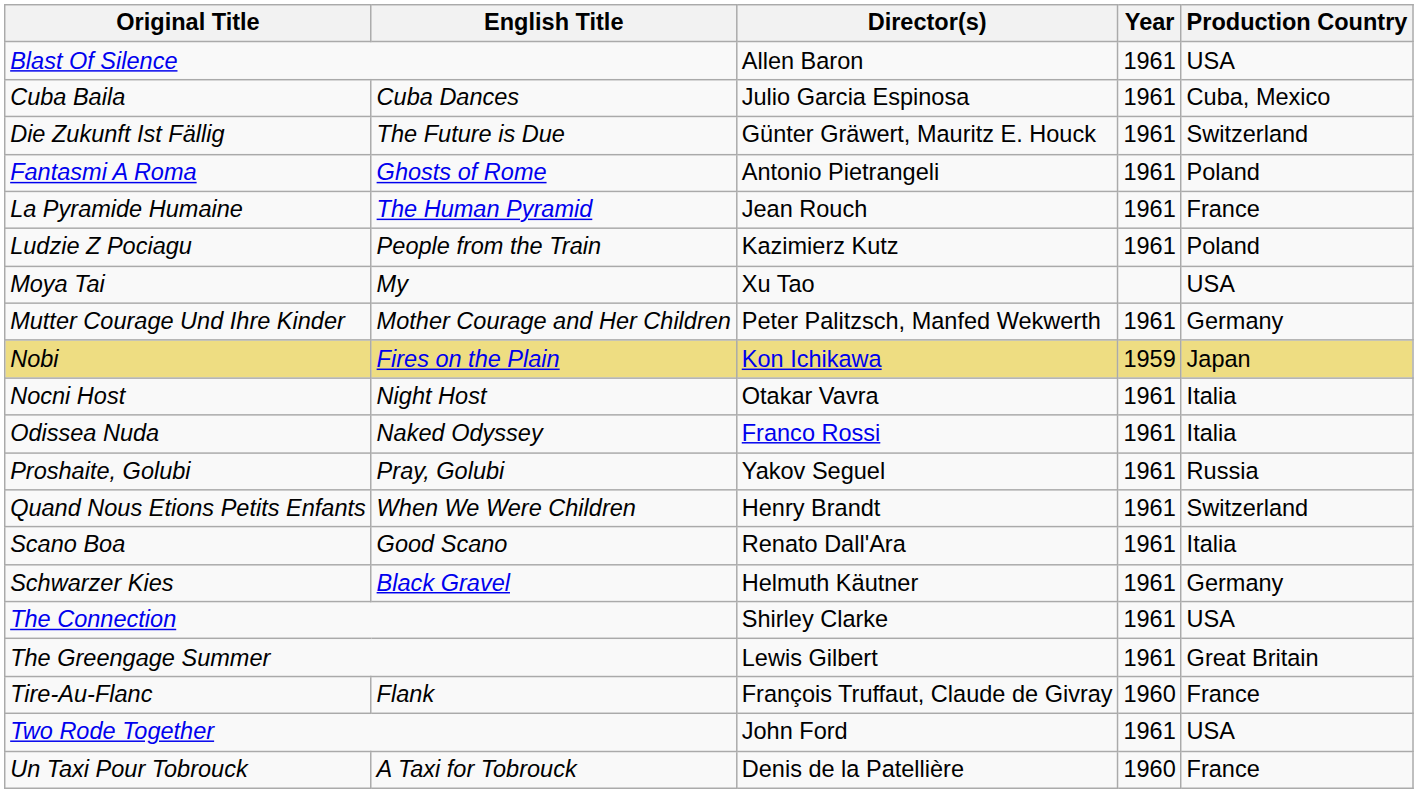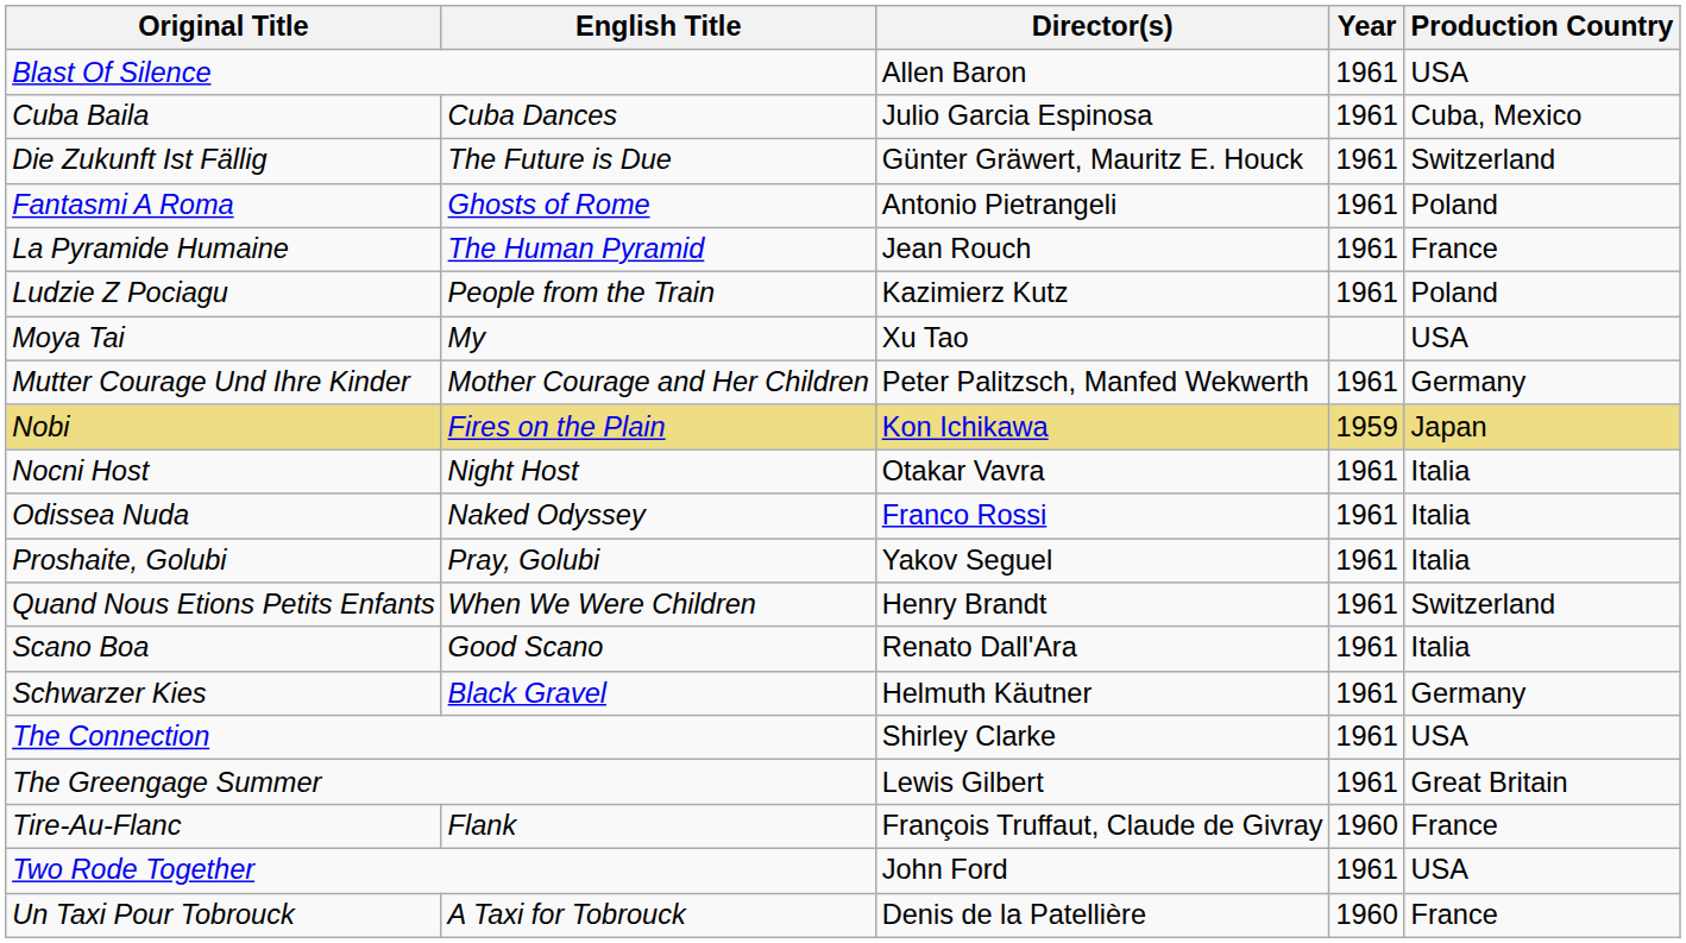 <table class="wikitable sortable">
 <tr>
 <th>Original Title</th>
 <th>English Title</th>
 <th>Director(s)</th>
 <th>Year</th>
 <th>Production Country</th>
 </tr>
 <tr>
 <td colspan="2"><em><a href='#'>Blast Of Silence</a></em></td>
 <td>Allen Baron</td>
 <td>1961</td>
 <td>USA</td>
 </tr>
 <tr>
 <td><em>Cuba Baila</em></td>
 <td><em>Cuba Dances</em></td>
 <td>Julio Garcia Espinosa</td>
 <td>1961</td>
 <td>Cuba, Mexico</td>
 </tr>
 <tr>
 <td><em>Die Zukunft Ist Fällig</em></td>
 <td><em>The Future is Due</em></td>
 <td>Günter Gräwert, Mauritz E. Houck</td>
 <td>1961</td>
 <td>Switzerland</td>
 </tr>
 <tr>
 <td><em><a href='#'>Fantasmi A Roma</a></em></td>
 <td><em><a href='#'>Ghosts of Rome</a></em></td>
 <td>Antonio Pietrangeli</td>
 <td>1961</td>
 <td>Poland</td>
 </tr>
 <tr>
 <td><em>La Pyramide Humaine</em></td>
 <td><em><a href='#'>The Human Pyramid</a></em></td>
 <td>Jean Rouch</td>
 <td>1961</td>
 <td>France</td>
 </tr>
 <tr>
 <td><em>Ludzie Z Pociagu</em></td>
 <td><em>People from the Train</em></td>
 <td>Kazimierz Kutz</td>
 <td>1961</td>
 <td>Poland</td>
 </tr>
 <tr>
 <td><em>Moya Tai</em></td>
 <td><em>My</em></td>
 <td>Xu Tao</td>
 <td></td>
 <td>USA</td>
 </tr>
 <tr>
 <td><em>Mutter Courage Und Ihre Kinder</em></td>
 <td><em>Mother Courage and Her Children</em></td>
 <td>Peter Palitzsch, Manfed Wekwerth</td>
 <td>1961</td>
 <td>Germany</td>
 </tr>
 <tr style="background:#eedd82">
 <td><em>Nobi</em></td>
 <td><em><a href='#'>Fires on the Plain</a></em></td>
 <td><a href='#'>Kon Ichikawa</a></td>
 <td>1959</td>
 <td>Japan</td>
 </tr>
 <tr>
 <td><em>Nocni Host</em></td>
 <td><em>Night Host</em></td>
 <td>Otakar Vavra</td>
 <td>1961</td>
 <td>Italia</td>
 </tr>
 <tr>
 <td><em>Odissea Nuda</em></td>
 <td><em>Naked Odyssey</em></td>
 <td><a href='#'>Franco Rossi</a></td>
 <td>1961</td>
 <td>Italia</td>
 </tr>
 <tr>
 <td><em>Proshaite, Golubi</em></td>
 <td><em>Pray, Golubi</em></td>
 <td>Yakov Seguel</td>
 <td>1961</td>
-<td>Russia</td>
+<td>Italia</td>
 </tr>
 <tr>
 <td><em>Quand Nous Etions Petits Enfants</em></td>
 <td><em>When We Were Children</em></td>
 <td>Henry Brandt</td>
 <td>1961</td>
 <td>Switzerland</td>
 </tr>
 <tr>
 <td><em>Scano Boa</em></td>
 <td><em>Good Scano</em></td>
 <td>Renato Dall'Ara</td>
 <td>1961</td>
 <td>Italia</td>
 </tr>
 <tr>
 <td><em>Schwarzer Kies</em></td>
 <td><em><a href='#'>Black Gravel</a></em></td>
 <td>Helmuth Käutner</td>
 <td>1961</td>
 <td>Germany</td>
 </tr>
 <tr>
 <td colspan="2"><em><a href='#'>The Connection</a></em></td>
 <td>Shirley Clarke</td>
 <td>1961</td>
 <td>USA</td>
 </tr>
 <tr>
 <td colspan="2"><em>The Greengage Summer</em></td>
 <td>Lewis Gilbert</td>
 <td>1961</td>
 <td>Great Britain</td>
 </tr>
 <tr>
 <td><em>Tire-Au-Flanc</em></td>
 <td><em>Flank</em></td>
 <td>François Truffaut, Claude de Givray</td>
 <td>1960</td>
 <td>France</td>
 </tr>
 <tr>
 <td colspan="2"><em><a href='#'>Two Rode Together</a></em></td>
 <td>John Ford</td>
 <td>1961</td>
 <td>USA</td>
 </tr>
 <tr>
 <td><em>Un Taxi Pour Tobrouck</em></td>
 <td><em>A Taxi for Tobrouck</em></td>
 <td>Denis de la Patellière</td>
 <td>1960</td>
 <td>France</td>
 </tr>
 </table>
